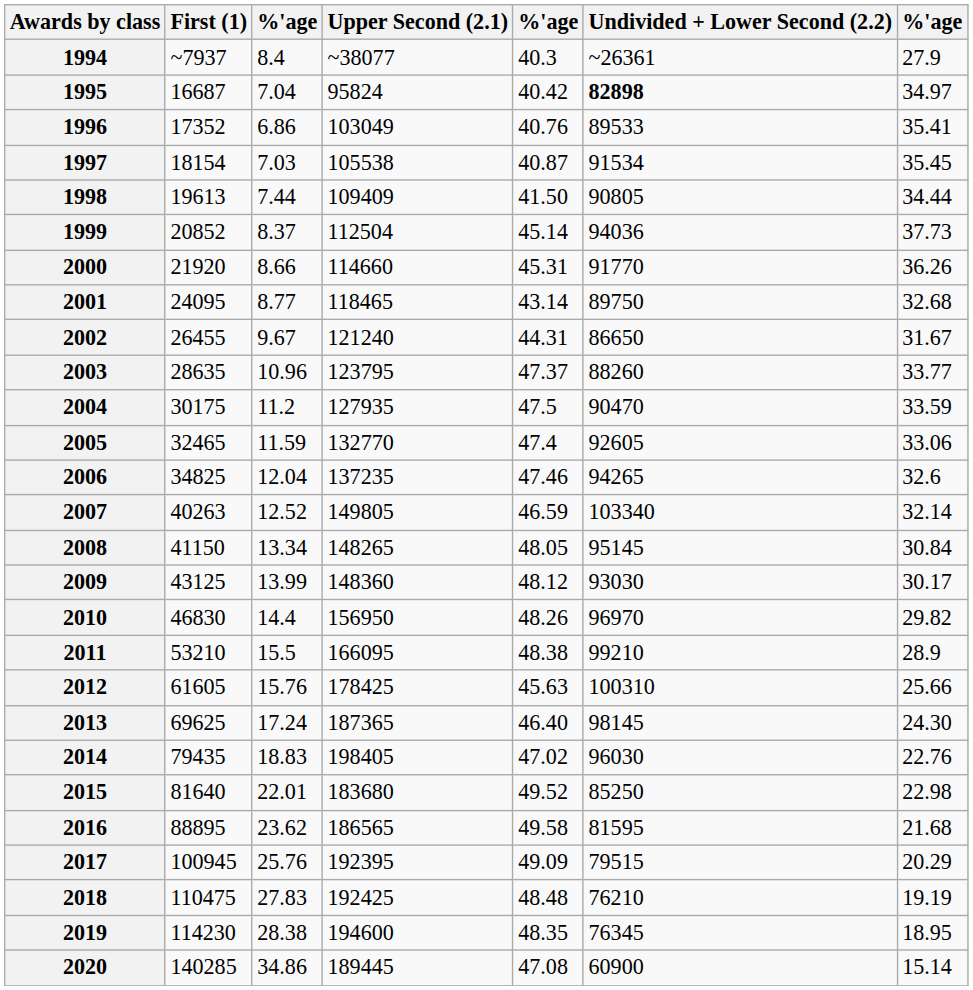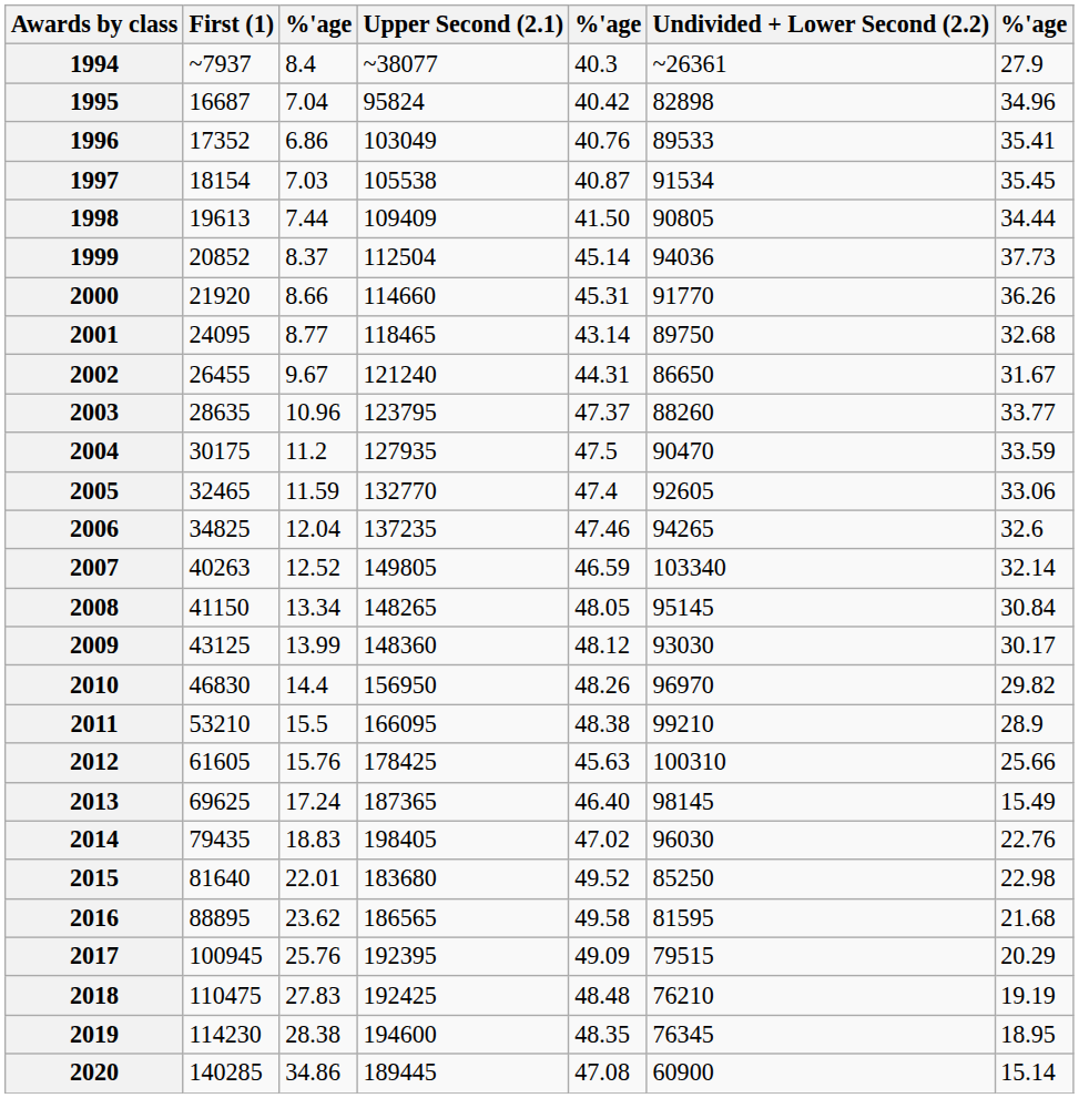 <table class="wikitable">
 <tr>
 <th>Awards by class</th>
 <th>First (1)</th>
 <th>%'age</th>
 <th>Upper Second (2.1)</th>
 <th>%'age</th>
 <th>Undivided + Lower Second (2.2)</th>
 <th>%'age</th>
 </tr>
 <tr>
 <th>1994</th>
 <td>~7937</td>
 <td>8.4</td>
 <td>~38077</td>
 <td>40.3</td>
 <td>~26361</td>
 <td>27.9</td>
 </tr>
 <tr>
 <th>1995</th>
 <td>16687</td>
 <td>7.04</td>
 <td>95824</td>
 <td>40.42</td>
-<td><strong>82898</strong></td>
-<td>34.97</td>
+<td>82898</td>
+<td>34.96</td>
 </tr>
 <tr>
 <th>1996</th>
 <td>17352</td>
 <td>6.86</td>
 <td>103049</td>
 <td>40.76</td>
 <td>89533</td>
 <td>35.41</td>
 </tr>
 <tr>
 <th>1997</th>
 <td>18154</td>
 <td>7.03</td>
 <td>105538</td>
 <td>40.87</td>
 <td>91534</td>
 <td>35.45</td>
 </tr>
 <tr>
 <th>1998</th>
 <td>19613</td>
 <td>7.44</td>
 <td>109409</td>
 <td>41.50</td>
 <td>90805</td>
 <td>34.44</td>
 </tr>
 <tr>
 <th>1999</th>
 <td>20852</td>
 <td>8.37</td>
 <td>112504</td>
 <td>45.14</td>
 <td>94036</td>
 <td>37.73</td>
 </tr>
 <tr>
 <th>2000</th>
 <td>21920</td>
 <td>8.66</td>
 <td>114660</td>
 <td>45.31</td>
 <td>91770</td>
 <td>36.26</td>
 </tr>
 <tr>
 <th>2001</th>
 <td>24095</td>
 <td>8.77</td>
 <td>118465</td>
 <td>43.14</td>
 <td>89750</td>
 <td>32.68</td>
 </tr>
 <tr>
 <th>2002</th>
 <td>26455</td>
 <td>9.67</td>
 <td>121240</td>
 <td>44.31</td>
 <td>86650</td>
 <td>31.67</td>
 </tr>
 <tr>
 <th>2003</th>
 <td>28635</td>
 <td>10.96</td>
 <td>123795</td>
 <td>47.37</td>
 <td>88260</td>
 <td>33.77</td>
 </tr>
 <tr>
 <th>2004</th>
 <td>30175</td>
 <td>11.2</td>
 <td>127935</td>
 <td>47.5</td>
 <td>90470</td>
 <td>33.59</td>
 </tr>
 <tr>
 <th>2005</th>
 <td>32465</td>
 <td>11.59</td>
 <td>132770</td>
 <td>47.4</td>
 <td>92605</td>
 <td>33.06</td>
 </tr>
 <tr>
 <th>2006</th>
 <td>34825</td>
 <td>12.04</td>
 <td>137235</td>
 <td>47.46</td>
 <td>94265</td>
 <td>32.6</td>
 </tr>
 <tr>
 <th>2007</th>
 <td>40263</td>
 <td>12.52</td>
 <td>149805</td>
 <td>46.59</td>
 <td>103340</td>
 <td>32.14</td>
 </tr>
 <tr>
 <th>2008</th>
 <td>41150</td>
 <td>13.34</td>
 <td>148265</td>
 <td>48.05</td>
 <td>95145</td>
 <td>30.84</td>
 </tr>
 <tr>
 <th>2009</th>
 <td>43125</td>
 <td>13.99</td>
 <td>148360</td>
 <td>48.12</td>
 <td>93030</td>
 <td>30.17</td>
 </tr>
 <tr>
 <th>2010</th>
 <td>46830</td>
 <td>14.4</td>
 <td>156950</td>
 <td>48.26</td>
 <td>96970</td>
 <td>29.82</td>
 </tr>
 <tr>
 <th>2011</th>
 <td>53210</td>
 <td>15.5</td>
 <td>166095</td>
 <td>48.38</td>
 <td>99210</td>
 <td>28.9</td>
 </tr>
 <tr>
 <th>2012</th>
 <td>61605</td>
 <td>15.76</td>
 <td>178425</td>
 <td>45.63</td>
 <td>100310</td>
 <td>25.66</td>
 </tr>
 <tr>
 <th>2013</th>
 <td>69625</td>
 <td>17.24</td>
 <td>187365</td>
 <td>46.40</td>
 <td>98145</td>
-<td>24.30</td>
+<td>15.49</td>
 </tr>
 <tr>
 <th>2014</th>
 <td>79435</td>
 <td>18.83</td>
 <td>198405</td>
 <td>47.02</td>
 <td>96030</td>
 <td>22.76</td>
 </tr>
 <tr>
 <th>2015</th>
 <td>81640</td>
 <td>22.01</td>
 <td>183680</td>
 <td>49.52</td>
 <td>85250</td>
 <td>22.98</td>
 </tr>
 <tr>
 <th>2016</th>
 <td>88895</td>
 <td>23.62</td>
 <td>186565</td>
 <td>49.58</td>
 <td>81595</td>
 <td>21.68</td>
 </tr>
 <tr>
 <th>2017</th>
 <td>100945</td>
 <td>25.76</td>
 <td>192395</td>
 <td>49.09</td>
 <td>79515</td>
 <td>20.29</td>
 </tr>
 <tr>
 <th>2018</th>
 <td>110475</td>
 <td>27.83</td>
 <td>192425</td>
 <td>48.48</td>
 <td>76210</td>
 <td>19.19</td>
 </tr>
 <tr>
 <th>2019</th>
 <td>114230</td>
 <td>28.38</td>
 <td>194600</td>
 <td>48.35</td>
 <td>76345</td>
 <td>18.95</td>
 </tr>
 <tr>
 <th>2020</th>
 <td>140285</td>
 <td>34.86</td>
 <td>189445</td>
 <td>47.08</td>
 <td>60900</td>
 <td>15.14</td>
 </tr>
 </table>
